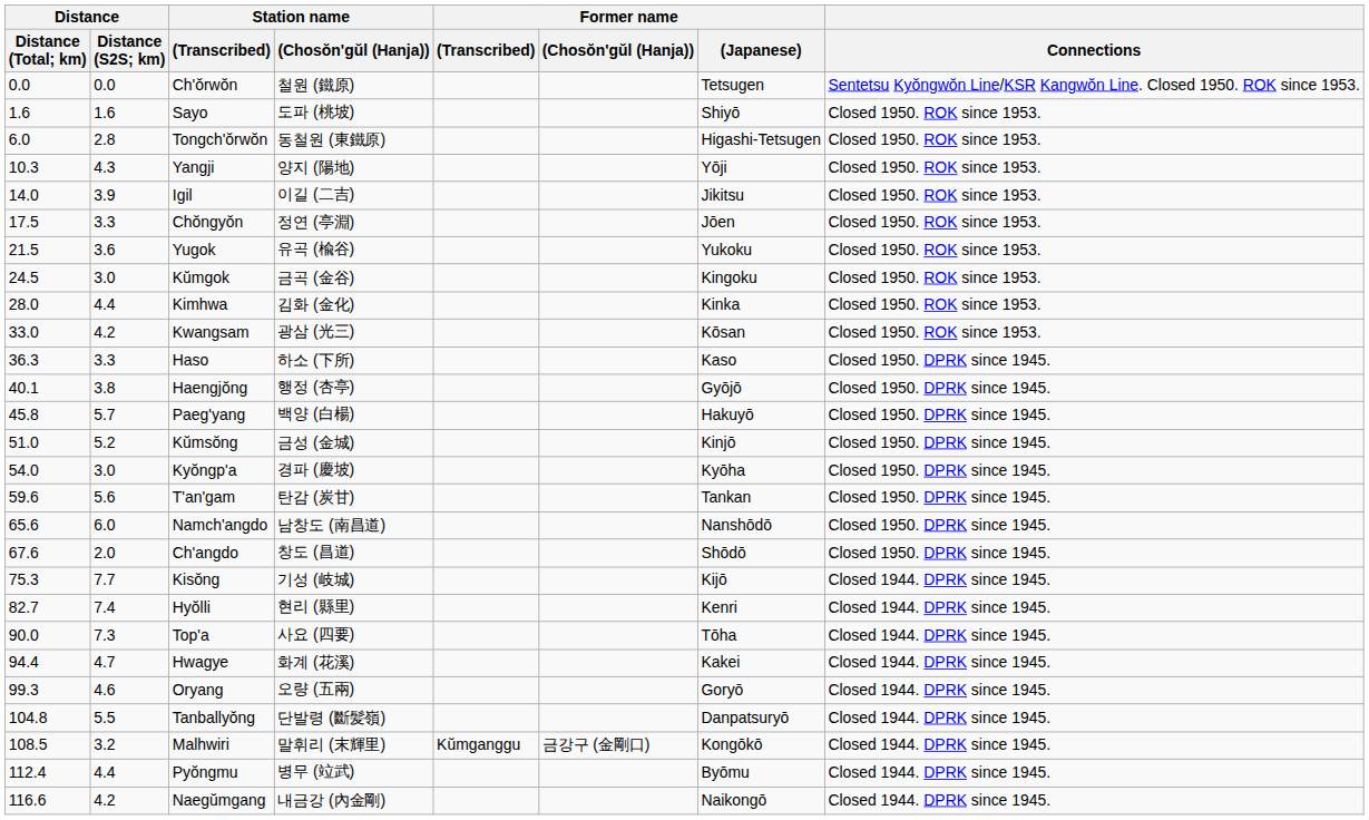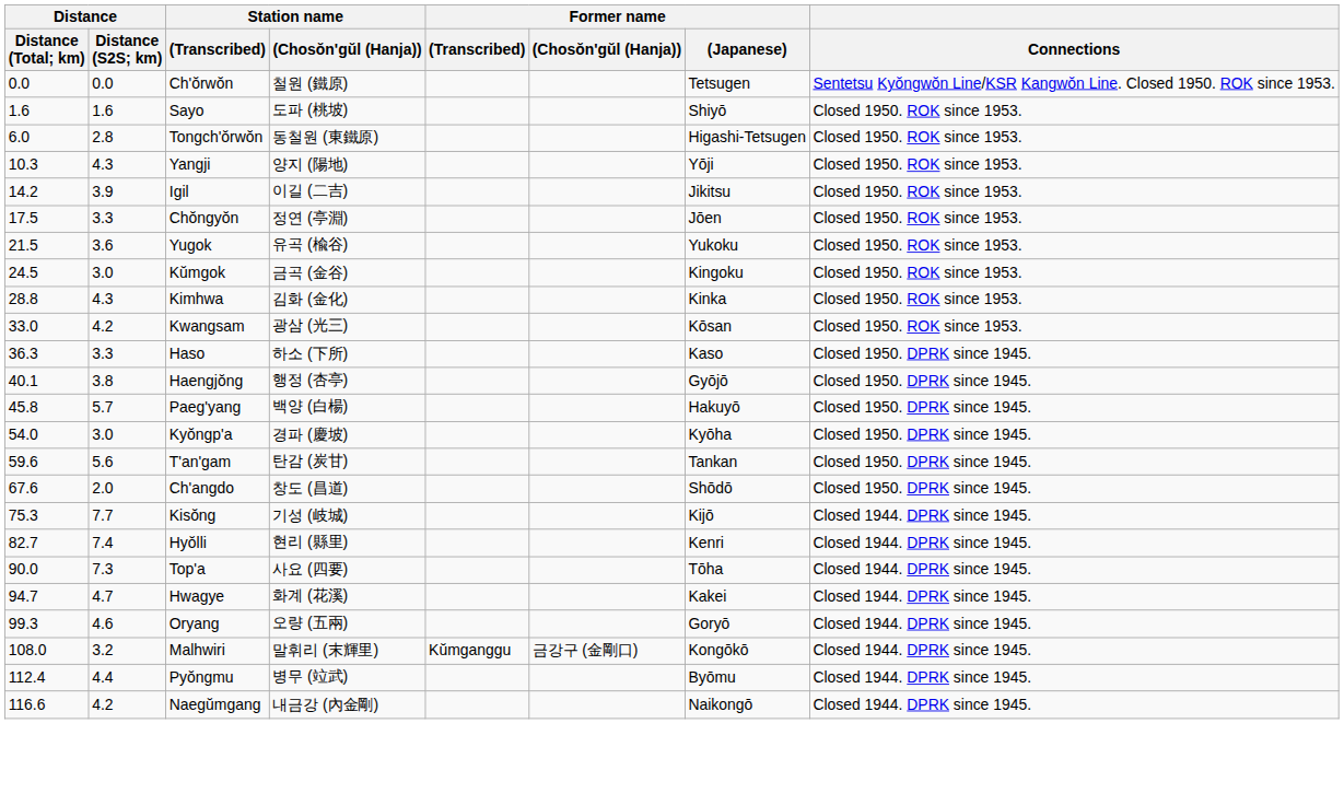 <table class="wikitable">
 <tr>
 <th colspan="2">Distance</th>
 <th colspan="2">Station name</th>
 <th colspan="3">Former name</th>
 <th></th>
 </tr>
 <tr>
 <th>Distance<br>(Total; km)</th>
 <th>Distance<br>(S2S; km)</th>
 <th>(Transcribed)</th>
 <th>(Chosŏn'gŭl (Hanja))</th>
 <th>(Transcribed)</th>
 <th>(Chosŏn'gŭl (Hanja))</th>
 <th>(Japanese)</th>
 <th>Connections</th>
 </tr>
 <tr>
 <td>0.0</td>
 <td>0.0</td>
 <td>Ch'ŏrwŏn</td>
 <td>철원 (鐵原)</td>
 <td></td>
 <td></td>
 <td>Tetsugen</td>
 <td><a href='#'>Sentetsu</a> <a href='#'>Kyŏngwŏn Line</a>/<a href='#'>KSR</a> <a href='#'>Kangwŏn Line</a>. Closed 1950. <a href='#'>ROK</a> since 1953.</td>
 </tr>
 <tr>
 <td>1.6</td>
 <td>1.6</td>
 <td>Sayo</td>
 <td>도파 (桃坡)</td>
 <td></td>
 <td></td>
 <td>Shiyō</td>
 <td>Closed 1950. <a href='#'>ROK</a> since 1953.</td>
 </tr>
 <tr>
 <td>6.0</td>
 <td>2.8</td>
 <td>Tongch'ŏrwŏn</td>
 <td>동철원 (東鐵原)</td>
 <td></td>
 <td></td>
 <td>Higashi-Tetsugen</td>
 <td>Closed 1950. <a href='#'>ROK</a> since 1953.</td>
 </tr>
 <tr>
 <td>10.3</td>
 <td>4.3</td>
 <td>Yangji</td>
 <td>양지 (陽地)</td>
 <td></td>
 <td></td>
 <td>Yōji</td>
 <td>Closed 1950. <a href='#'>ROK</a> since 1953.</td>
 </tr>
 <tr>
-<td>14.0</td>
+<td>14.2</td>
 <td>3.9</td>
 <td>Igil</td>
 <td>이길 (二吉)</td>
 <td></td>
 <td></td>
 <td>Jikitsu</td>
 <td>Closed 1950. <a href='#'>ROK</a> since 1953.</td>
 </tr>
 <tr>
 <td>17.5</td>
 <td>3.3</td>
 <td>Chŏngyŏn</td>
 <td>정연 (亭淵)</td>
 <td></td>
 <td></td>
 <td>Jōen</td>
 <td>Closed 1950. <a href='#'>ROK</a> since 1953.</td>
 </tr>
 <tr>
 <td>21.5</td>
 <td>3.6</td>
 <td>Yugok</td>
 <td>유곡 (楡谷)</td>
 <td></td>
 <td></td>
 <td>Yukoku</td>
 <td>Closed 1950. <a href='#'>ROK</a> since 1953.</td>
 </tr>
 <tr>
 <td>24.5</td>
 <td>3.0</td>
 <td>Kŭmgok</td>
 <td>금곡 (金谷)</td>
 <td></td>
 <td></td>
 <td>Kingoku</td>
 <td>Closed 1950. <a href='#'>ROK</a> since 1953.</td>
 </tr>
 <tr>
-<td>28.0</td>
-<td>4.4</td>
+<td>28.8</td>
+<td>4.3</td>
 <td>Kimhwa</td>
 <td>김화 (金化)</td>
 <td></td>
 <td></td>
 <td>Kinka</td>
 <td>Closed 1950. <a href='#'>ROK</a> since 1953.</td>
 </tr>
 <tr>
 <td>33.0</td>
 <td>4.2</td>
 <td>Kwangsam</td>
 <td>광삼 (光三)</td>
 <td></td>
 <td></td>
 <td>Kōsan</td>
 <td>Closed 1950. <a href='#'>ROK</a> since 1953.</td>
 </tr>
 <tr>
 <td>36.3</td>
 <td>3.3</td>
 <td>Haso</td>
 <td>하소 (下所)</td>
 <td></td>
 <td></td>
 <td>Kaso</td>
 <td>Closed 1950. <a href='#'>DPRK</a> since 1945.</td>
 </tr>
 <tr>
 <td>40.1</td>
 <td>3.8</td>
 <td>Haengjŏng</td>
 <td>행정 (杏亭)</td>
 <td></td>
 <td></td>
 <td>Gyōjō</td>
 <td>Closed 1950. <a href='#'>DPRK</a> since 1945.</td>
 </tr>
 <tr>
 <td>45.8</td>
 <td>5.7</td>
 <td>Paeg'yang</td>
 <td>백양 (白楊)</td>
 <td></td>
 <td></td>
 <td>Hakuyō</td>
 <td>Closed 1950. <a href='#'>DPRK</a> since 1945.</td>
 </tr>
 <tr>
-<td>51.0</td>
-<td>5.2</td>
-<td>Kŭmsŏng</td>
-<td>금성 (金城)</td>
-<td></td>
-<td></td>
-<td>Kinjō</td>
-<td>Closed 1950. <a href='#'>DPRK</a> since 1945.</td>
-</tr>
-<tr>
 <td>54.0</td>
 <td>3.0</td>
 <td>Kyŏngp'a</td>
 <td>경파 (慶坡)</td>
 <td></td>
 <td></td>
 <td>Kyōha</td>
 <td>Closed 1950. <a href='#'>DPRK</a> since 1945.</td>
 </tr>
 <tr>
 <td>59.6</td>
 <td>5.6</td>
 <td>T'an'gam</td>
 <td>탄감 (炭甘)</td>
 <td></td>
 <td></td>
 <td>Tankan</td>
-<td>Closed 1950. <a href='#'>DPRK</a> since 1945.</td>
-</tr>
-<tr>
-<td>65.6</td>
-<td>6.0</td>
-<td>Namch'angdo</td>
-<td>남창도 (南昌道)</td>
-<td></td>
-<td></td>
-<td>Nanshōdō</td>
 <td>Closed 1950. <a href='#'>DPRK</a> since 1945.</td>
 </tr>
 <tr>
 <td>67.6</td>
 <td>2.0</td>
 <td>Ch'angdo</td>
 <td>창도 (昌道)</td>
 <td></td>
 <td></td>
 <td>Shōdō</td>
 <td>Closed 1950. <a href='#'>DPRK</a> since 1945.</td>
 </tr>
 <tr>
 <td>75.3</td>
 <td>7.7</td>
 <td>Kisŏng</td>
 <td>기성 (岐城)</td>
 <td></td>
 <td></td>
 <td>Kijō</td>
 <td>Closed 1944. <a href='#'>DPRK</a> since 1945.</td>
 </tr>
 <tr>
 <td>82.7</td>
 <td>7.4</td>
 <td>Hyŏlli</td>
 <td>현리 (縣里)</td>
 <td></td>
 <td></td>
 <td>Kenri</td>
 <td>Closed 1944. <a href='#'>DPRK</a> since 1945.</td>
 </tr>
 <tr>
 <td>90.0</td>
 <td>7.3</td>
 <td>Top'a</td>
 <td>사요 (四要)</td>
 <td></td>
 <td></td>
 <td>Tōha</td>
 <td>Closed 1944. <a href='#'>DPRK</a> since 1945.</td>
 </tr>
 <tr>
-<td>94.4</td>
+<td>94.7</td>
 <td>4.7</td>
 <td>Hwagye</td>
 <td>화계 (花溪)</td>
 <td></td>
 <td></td>
 <td>Kakei</td>
 <td>Closed 1944. <a href='#'>DPRK</a> since 1945.</td>
 </tr>
 <tr>
 <td>99.3</td>
 <td>4.6</td>
 <td>Oryang</td>
 <td>오량 (五兩)</td>
 <td></td>
 <td></td>
 <td>Goryō</td>
 <td>Closed 1944. <a href='#'>DPRK</a> since 1945.</td>
 </tr>
 <tr>
-<td>104.8</td>
-<td>5.5</td>
-<td>Tanballyŏng</td>
-<td>단발령 (斷髪嶺)</td>
-<td></td>
-<td></td>
-<td>Danpatsuryō</td>
-<td>Closed 1944. <a href='#'>DPRK</a> since 1945.</td>
-</tr>
-<tr>
-<td>108.5</td>
+<td>108.0</td>
 <td>3.2</td>
 <td>Malhwiri</td>
 <td>말휘리 (末輝里)</td>
 <td>Kŭmganggu</td>
 <td>금강구 (金剛口)</td>
 <td>Kongōkō</td>
 <td>Closed 1944. <a href='#'>DPRK</a> since 1945.</td>
 </tr>
 <tr>
 <td>112.4</td>
 <td>4.4</td>
 <td>Pyŏngmu</td>
 <td>병무 (竝武)</td>
 <td></td>
 <td></td>
 <td>Byōmu</td>
 <td>Closed 1944. <a href='#'>DPRK</a> since 1945.</td>
 </tr>
 <tr>
 <td>116.6</td>
 <td>4.2</td>
 <td>Naegŭmgang</td>
 <td>내금강 (內金剛)</td>
 <td></td>
 <td></td>
 <td>Naikongō</td>
 <td>Closed 1944. <a href='#'>DPRK</a> since 1945.</td>
 </tr>
 </table>
